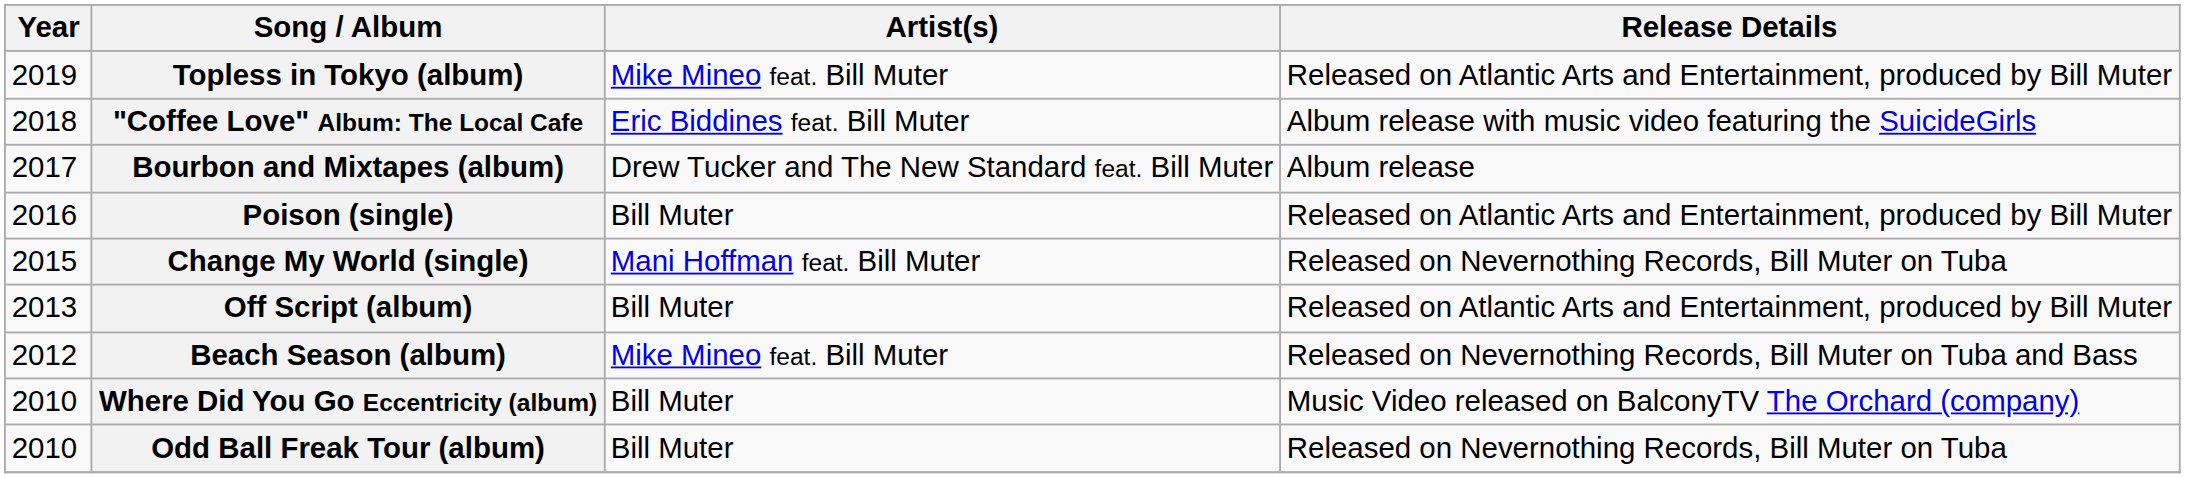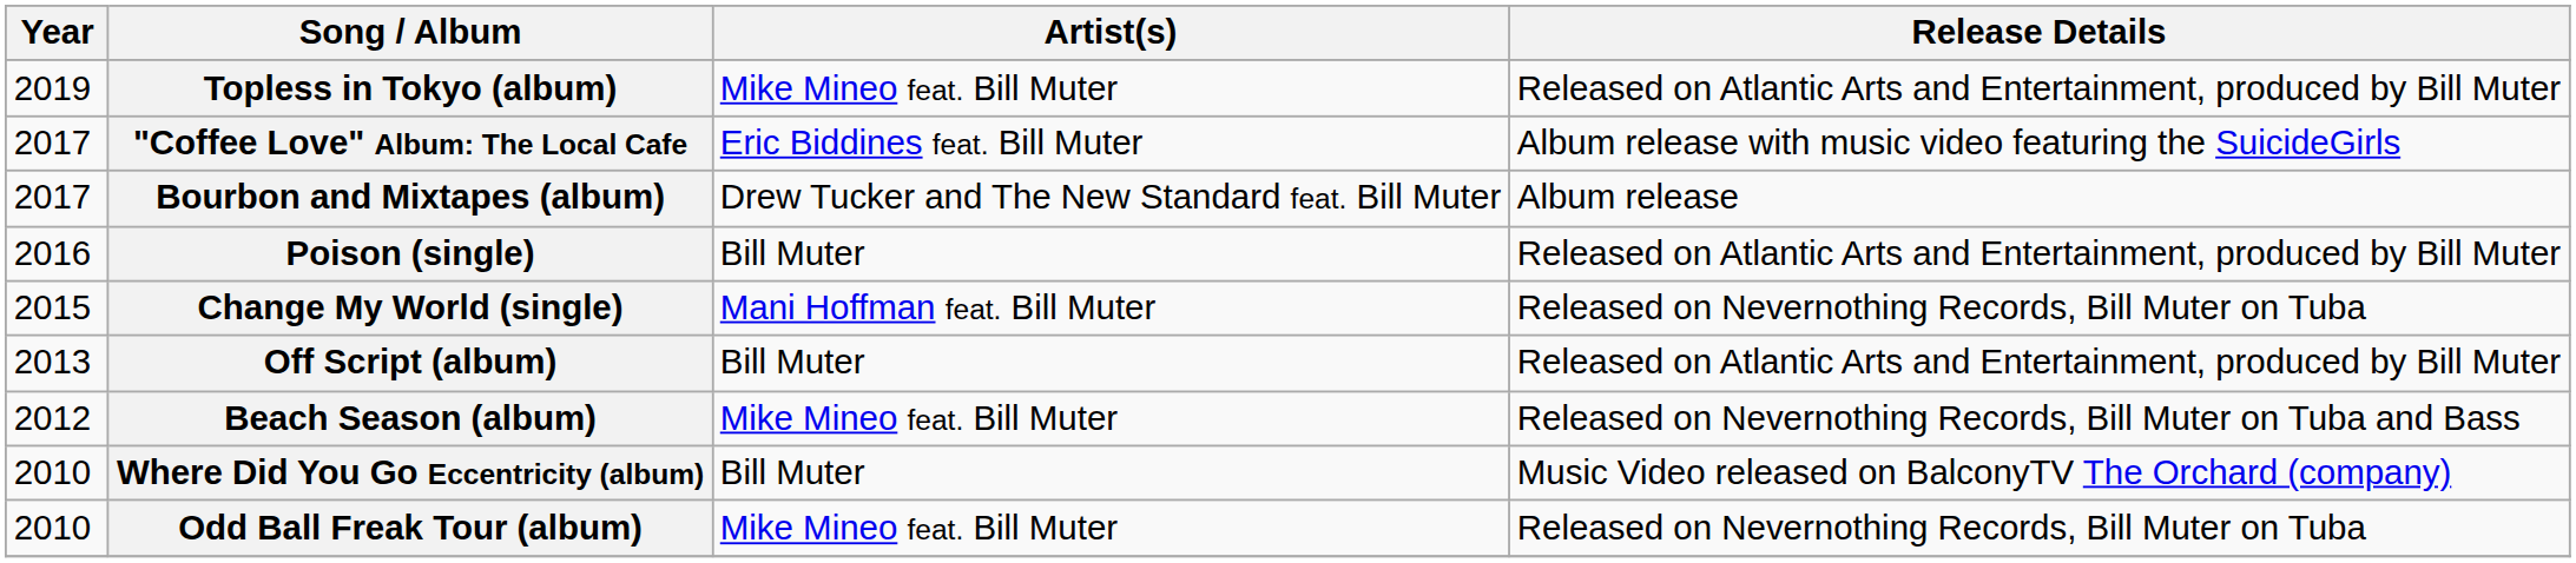 <table class="wikitable plainrowheaders" style="text-align:left;">
 <tr>
 <th scope="col" rowspan="1" style="width:2.5em;">Year</th>
 <th scope="col" rowspan="1">Song / Album</th>
 <th scope="col" rowspan="1">Artist(s)</th>
 <th scope="col" rowspan="1">Release Details</th>
 </tr>
 <tr>
 <td rowspan="1">2019</td>
 <th scope="row">Topless in Tokyo (album)</th>
 <td><a href='#'>Mike Mineo</a> <small>feat.</small> Bill Muter</td>
 <td>Released on Atlantic Arts and Entertainment, produced by Bill Muter</td>
 </tr>
 <tr>
-<td rowspan="1">2018</td>
+<td rowspan="1">2017</td>
 <th scope="row">"Coffee Love" <small>Album: The Local Cafe</small></th>
 <td><a href='#'>Eric Biddines</a> <small>feat.</small> Bill Muter</td>
 <td>Album release with music video featuring the <a href='#'>SuicideGirls</a></td>
 </tr>
 <tr>
 <td rowspan="1">2017</td>
 <th scope="row">Bourbon and Mixtapes (album)</th>
 <td>Drew Tucker and The New Standard <small>feat.</small> Bill Muter</td>
 <td>Album release</td>
 </tr>
 <tr>
 <td rowspan="1">2016</td>
 <th scope="row">Poison (single)</th>
 <td>Bill Muter</td>
 <td>Released on Atlantic Arts and Entertainment, produced by Bill Muter</td>
 </tr>
 <tr>
 <td rowspan="1">2015</td>
 <th scope="row">Change My World (single)</th>
 <td><a href='#'>Mani Hoffman</a> <small>feat.</small> Bill Muter</td>
 <td>Released on Nevernothing Records, Bill Muter on Tuba </td>
 </tr>
 <tr>
 <td rowspan="1">2013</td>
 <th scope="row">Off Script (album)</th>
 <td>Bill Muter</td>
 <td>Released on Atlantic Arts and Entertainment, produced by Bill Muter </td>
 </tr>
 <tr>
 <td rowspan="1">2012</td>
 <th scope="row">Beach Season (album)</th>
 <td><a href='#'>Mike Mineo</a> <small>feat.</small> Bill Muter</td>
 <td>Released on Nevernothing Records, Bill Muter on Tuba and Bass </td>
 </tr>
 <tr>
 <td rowspan="1">2010</td>
 <th scope="row">Where Did You Go <small>Eccentricity (album)</small></th>
 <td>Bill Muter</td>
 <td>Music Video released on BalconyTV <a href='#'>The Orchard (company)</a></td>
 </tr>
 <tr>
 <td rowspan="1">2010</td>
 <th scope="row">Odd Ball Freak Tour (album)</th>
-<td>Bill Muter</td>
+<td><a href='#'>Mike Mineo</a> <small>feat.</small> Bill Muter</td>
 <td>Released on Nevernothing Records, Bill Muter on Tuba</td>
 </tr>
 <tr>
 </tr>
 </table>
